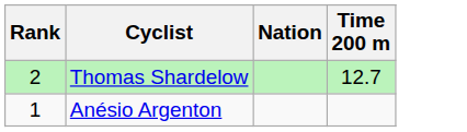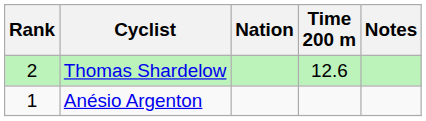 <table class="wikitable sortable" style="text-align:center">
 <tr>
 <th>Rank</th>
 <th>Cyclist</th>
 <th>Nation</th>
 <th>Time<br>200 m</th>
+<th>Notes</th>
 </tr>
 <tr bgcolor=bbf3bb>
 <td>2</td>
 <td align=left><a href='#'>Thomas Shardelow</a></td>
 <td align=left></td>
-<td>12.7</td>
+<td>12.6</td>
+<td></td>
 </tr>
 <tr>
 <td>1</td>
 <td align=left><a href='#'>Anésio Argenton</a></td>
 <td align=left></td>
 <td></td>
+<td></td>
 </tr>
 </table>
